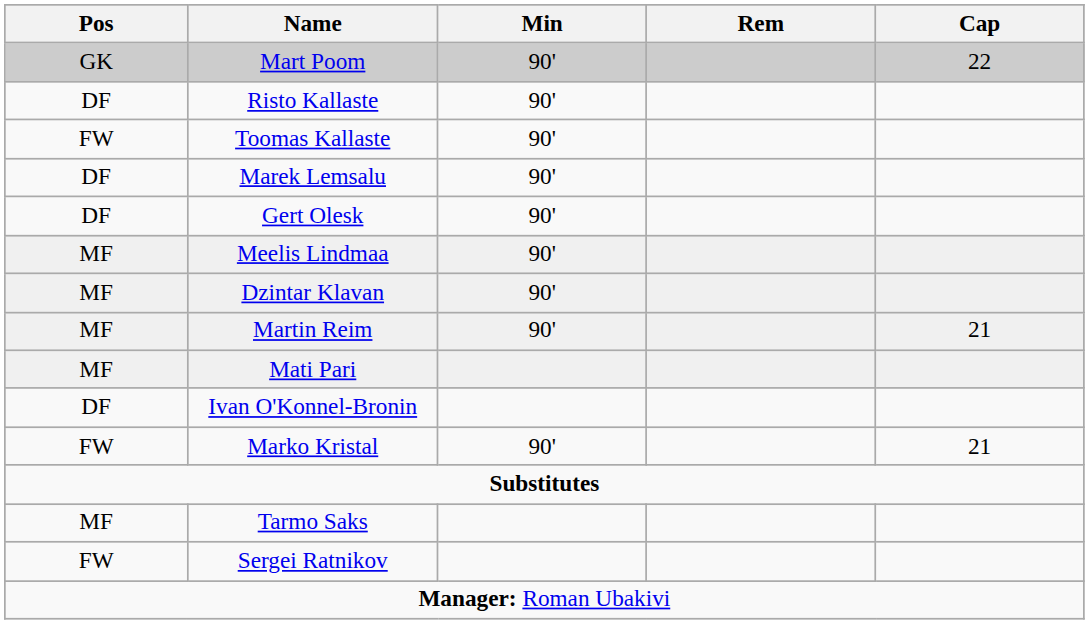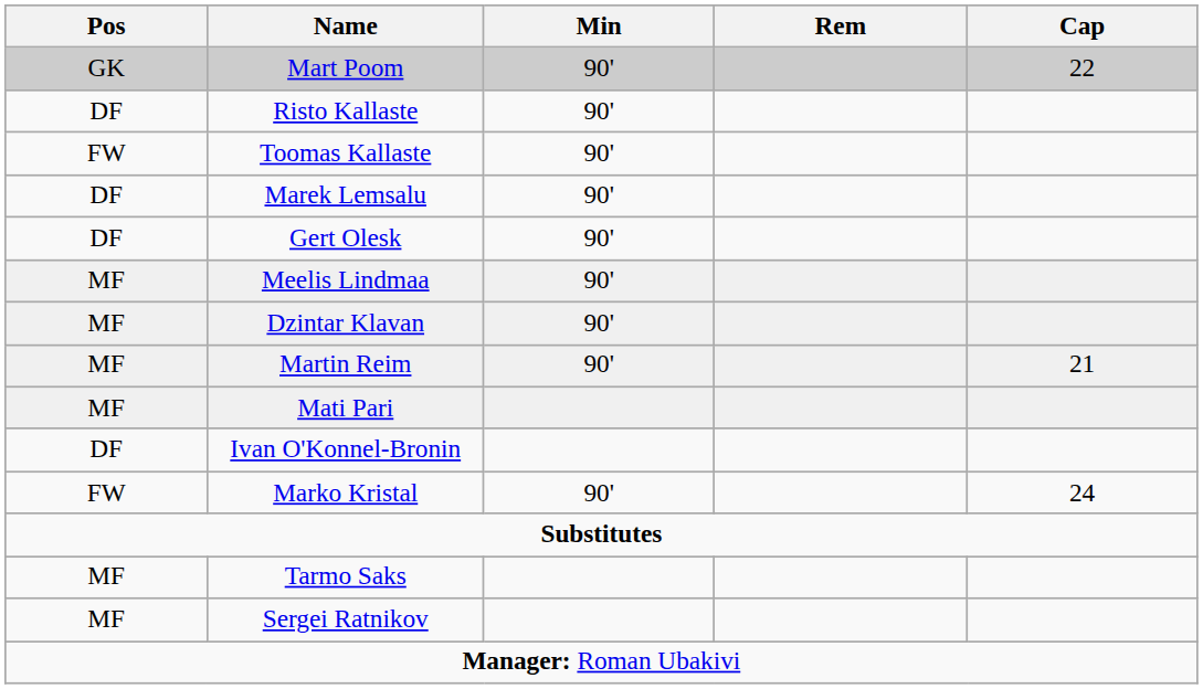 <table class="wikitable collapsible collapsed" align="center" style="font-size:85%; text-align:center;" width="50%">
 <tr>
 <th>Pos</th>
 <th width=140>Name</th>
 <th>Min</th>
 <th>Rem</th>
 <th>Cap</th>
 </tr>
 <tr bgcolor="cccccc">
 <td>GK</td>
 <td><a href='#'>Mart Poom</a></td>
 <td>90'</td>
 <td></td>
 <td>22</td>
 </tr>
 <tr>
 <td>DF</td>
 <td><a href='#'>Risto Kallaste</a></td>
 <td>90'</td>
 <td></td>
 <td></td>
 </tr>
 <tr>
 <td>FW</td>
 <td><a href='#'>Toomas Kallaste</a></td>
 <td>90'</td>
 <td></td>
 <td></td>
 </tr>
 <tr>
 <td>DF</td>
 <td><a href='#'>Marek Lemsalu</a></td>
 <td>90'</td>
 <td></td>
 <td></td>
 </tr>
 <tr>
 <td>DF</td>
 <td><a href='#'>Gert Olesk</a></td>
 <td>90'</td>
 <td></td>
 <td></td>
 </tr>
 <tr bgcolor="#F0F0F0">
 <td>MF</td>
 <td><a href='#'>Meelis Lindmaa</a></td>
 <td>90'</td>
 <td></td>
 <td></td>
 </tr>
 <tr bgcolor="#F0F0F0">
 <td>MF</td>
 <td><a href='#'>Dzintar Klavan</a></td>
 <td>90'</td>
 <td></td>
 <td></td>
 </tr>
 <tr bgcolor="#F0F0F0">
 <td>MF</td>
 <td><a href='#'>Martin Reim</a></td>
 <td>90'</td>
 <td></td>
 <td>21</td>
 </tr>
 <tr bgcolor="#F0F0F0">
 <td>MF</td>
 <td><a href='#'>Mati Pari</a></td>
 <td></td>
 <td></td>
 <td></td>
 </tr>
 <tr>
 <td>DF</td>
 <td><a href='#'>Ivan O'Konnel-Bronin</a></td>
 <td></td>
 <td></td>
 <td></td>
 </tr>
 <tr>
 <td>FW</td>
 <td><a href='#'>Marko Kristal</a></td>
 <td>90'</td>
 <td></td>
-<td>21</td>
+<td>24</td>
 </tr>
 <tr>
 <td colspan=5 align=center><strong>Substitutes</strong></td>
 </tr>
 <tr>
 <td>MF</td>
 <td><a href='#'>Tarmo Saks</a></td>
 <td></td>
 <td></td>
 <td></td>
 </tr>
 <tr>
-<td>FW</td>
+<td>MF</td>
 <td><a href='#'>Sergei Ratnikov</a></td>
 <td></td>
 <td></td>
 <td></td>
 </tr>
 <tr>
 <td colspan=5 align=center><strong>Manager:</strong>  <a href='#'>Roman Ubakivi</a></td>
 </tr>
 </table>
